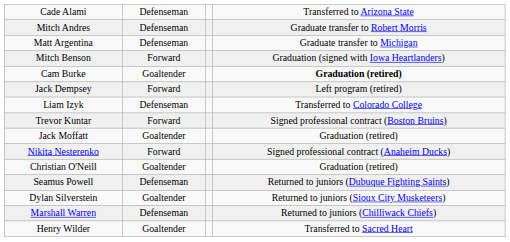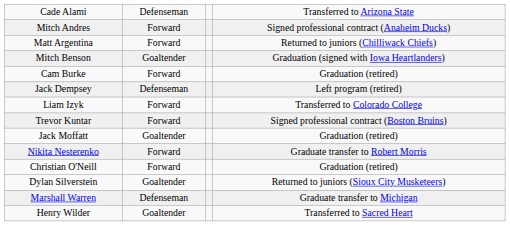 <table class="wikitable" width="65%">
 <tr align="center" bgcolor="">
 <td>Cade Alami</td>
 <td>Defenseman</td>
 <td></td>
 <td>Transferred to <a href='#'>Arizona State</a></td>
 </tr>
 <tr align="center" bgcolor="f0f0f0">
 <td>Mitch Andres</td>
-<td>Defenseman</td>
+<td>Forward</td>
 <td></td>
-<td>Graduate transfer to <a href='#'>Robert Morris</a></td>
+<td>Signed professional contract (<a href='#'>Anaheim Ducks</a>)</td>
 </tr>
 <tr align="center" bgcolor="">
 <td>Matt Argentina</td>
-<td>Defenseman</td>
+<td>Forward</td>
 <td></td>
-<td>Graduate transfer to <a href='#'>Michigan</a></td>
+<td>Returned to juniors (<a href='#'>Chilliwack Chiefs</a>)</td>
 </tr>
 <tr align="center" bgcolor="f0f0f0">
 <td>Mitch Benson</td>
-<td>Forward</td>
+<td>Goaltender</td>
 <td></td>
 <td>Graduation (signed with <a href='#'>Iowa Heartlanders</a>)</td>
 </tr>
 <tr align="center" bgcolor="">
 <td>Cam Burke</td>
-<td>Goaltender</td>
+<td>Forward</td>
 <td></td>
-<td><strong>Graduation (retired)</strong></td>
+<td>Graduation (retired)</td>
 </tr>
 <tr align="center" bgcolor="f0f0f0">
 <td>Jack Dempsey</td>
-<td>Forward</td>
+<td>Defenseman</td>
 <td></td>
 <td>Left program (retired)</td>
 </tr>
 <tr align="center" bgcolor="">
 <td>Liam Izyk</td>
-<td>Defenseman</td>
+<td>Forward</td>
 <td></td>
 <td>Transferred to <a href='#'>Colorado College</a></td>
 </tr>
 <tr align="center" bgcolor="f0f0f0">
 <td>Trevor Kuntar</td>
 <td>Forward</td>
 <td></td>
 <td>Signed professional contract (<a href='#'>Boston Bruins</a>)</td>
 </tr>
 <tr align="center" bgcolor="">
 <td>Jack Moffatt</td>
 <td>Goaltender</td>
 <td></td>
 <td>Graduation (retired)</td>
 </tr>
 <tr align="center" bgcolor="f0f0f0">
 <td><a href='#'>Nikita Nesterenko</a></td>
 <td>Forward</td>
 <td></td>
-<td>Signed professional contract (<a href='#'>Anaheim Ducks</a>)</td>
+<td>Graduate transfer to <a href='#'>Robert Morris</a></td>
 </tr>
 <tr align="center" bgcolor="">
 <td>Christian O'Neill</td>
-<td>Goaltender</td>
+<td>Forward</td>
 <td></td>
 <td>Graduation (retired)</td>
-</tr>
-<tr align="center" bgcolor="f0f0f0">
-<td>Seamus Powell</td>
-<td>Defenseman</td>
-<td></td>
-<td>Returned to juniors (<a href='#'>Dubuque Fighting Saints</a>)</td>
 </tr>
 <tr align="center" bgcolor="">
 <td>Dylan Silverstein</td>
 <td>Goaltender</td>
 <td></td>
 <td>Returned to juniors (<a href='#'>Sioux City Musketeers</a>)</td>
 </tr>
 <tr align="center" bgcolor="f0f0f0">
 <td><a href='#'>Marshall Warren</a></td>
 <td>Defenseman</td>
 <td></td>
-<td>Returned to juniors (<a href='#'>Chilliwack Chiefs</a>)</td>
+<td>Graduate transfer to <a href='#'>Michigan</a></td>
 </tr>
 <tr align="center" bgcolor="">
 <td>Henry Wilder</td>
 <td>Goaltender</td>
 <td></td>
 <td>Transferred to <a href='#'>Sacred Heart</a></td>
 </tr>
 </table>
